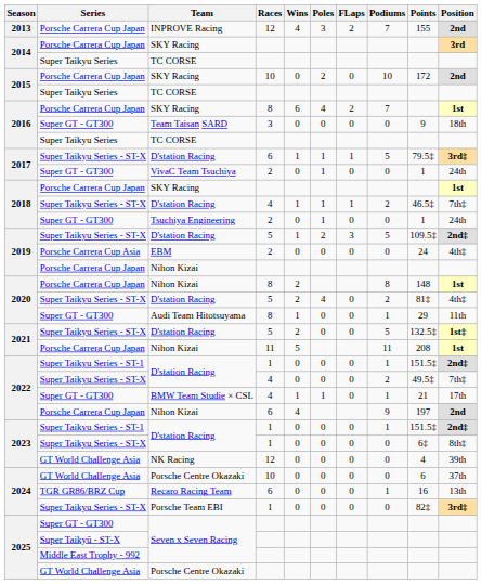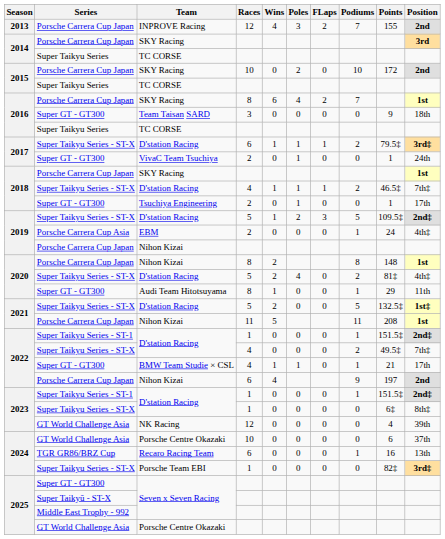 <table class="wikitable" style="font-size: 90%; text-align:center">
 <tr>
 <th>Season</th>
 <th>Series</th>
 <th>Team</th>
 <th>Races</th>
 <th>Wins</th>
 <th>Poles</th>
 <th>FLaps</th>
 <th>Podiums</th>
 <th>Points</th>
 <th>Position</th>
 </tr>
 <tr>
 <th>2013</th>
 <td align=left><a href='#'>Porsche Carrera Cup Japan</a></td>
 <td align=left>INPROVE Racing</td>
 <td>12</td>
 <td>4</td>
 <td>3</td>
 <td>2</td>
 <td>7</td>
 <td>155</td>
 <td style="background:#dfdfdf"><strong>2nd</strong></td>
 </tr>
 <tr>
 <th rowspan="2">2014</th>
 <td align=left><a href='#'>Porsche Carrera Cup Japan</a></td>
 <td align=left>SKY Racing</td>
 <td></td>
 <td></td>
 <td></td>
 <td></td>
 <td></td>
 <td></td>
 <td style="background:#ffdf9f;"><strong>3rd</strong></td>
 </tr>
 <tr>
 <td align=left>Super Taikyu Series</td>
 <td align=left>TC CORSE</td>
 <td></td>
 <td></td>
 <td></td>
 <td></td>
 <td></td>
 <td></td>
 <td></td>
 </tr>
 <tr>
 <th rowspan="2">2015</th>
 <td align=left><a href='#'>Porsche Carrera Cup Japan</a></td>
 <td align=left>SKY Racing</td>
 <td>10</td>
 <td>0</td>
 <td>2</td>
 <td>0</td>
 <td>10</td>
 <td>172</td>
 <td style="background:#dfdfdf;"><strong>2nd</strong></td>
 </tr>
 <tr>
 <td align=left>Super Taikyu Series</td>
 <td align=left>TC CORSE</td>
 <td></td>
 <td></td>
 <td></td>
 <td></td>
 <td></td>
 <td></td>
 <td></td>
 </tr>
 <tr>
 <th rowspan="3">2016</th>
 <td align=left><a href='#'>Porsche Carrera Cup Japan</a></td>
 <td align=left>SKY Racing</td>
 <td>8</td>
 <td>6</td>
 <td>4</td>
 <td>2</td>
 <td>7</td>
 <td></td>
 <td style="background:#ffffbf;"><strong>1st</strong></td>
 </tr>
 <tr>
 <td align=left><a href='#'>Super GT - GT300</a></td>
 <td align=left><a href='#'>Team Taisan</a> <a href='#'>SARD</a></td>
 <td>3</td>
 <td>0</td>
 <td>0</td>
 <td>0</td>
 <td>0</td>
 <td>9</td>
 <td>18th</td>
 </tr>
 <tr>
 <td align=left>Super Taikyu Series</td>
 <td align=left>TC CORSE</td>
 <td></td>
 <td></td>
 <td></td>
 <td></td>
 <td></td>
 <td></td>
 <td></td>
 </tr>
 <tr>
 <th rowspan="2">2017</th>
 <td align=left><a href='#'>Super Taikyu Series - ST-X</a></td>
 <td align=left><a href='#'>D'station Racing</a></td>
 <td>6</td>
 <td>1</td>
 <td>1</td>
 <td>1</td>
-<td>5</td>
+<td>2</td>
 <td>79.5‡</td>
 <td style="background:#ffdf9f;"><strong>3rd‡</strong></td>
 </tr>
 <tr>
 <td align=left><a href='#'>Super GT - GT300</a></td>
 <td align=left><a href='#'>VivaC Team Tsuchiya</a></td>
 <td>2</td>
 <td>0</td>
 <td>1</td>
 <td>0</td>
 <td>0</td>
 <td>1</td>
 <td>24th</td>
 </tr>
 <tr>
 <th rowspan="3">2018</th>
 <td align=left><a href='#'>Porsche Carrera Cup Japan</a></td>
 <td align=left>SKY Racing</td>
 <td></td>
 <td></td>
 <td></td>
 <td></td>
 <td></td>
 <td></td>
 <td style="background:#ffffbf;"><strong>1st</strong></td>
 </tr>
 <tr>
 <td align=left><a href='#'>Super Taikyu Series - ST-X</a></td>
 <td align=left><a href='#'>D'station Racing</a></td>
 <td>4</td>
 <td>1</td>
 <td>1</td>
 <td>1</td>
 <td>2</td>
 <td>46.5‡</td>
 <td>7th‡</td>
 </tr>
 <tr>
 <td align=left><a href='#'>Super GT - GT300</a></td>
 <td align=left><a href='#'>Tsuchiya Engineering</a></td>
 <td>2</td>
 <td>0</td>
 <td>1</td>
 <td>0</td>
 <td>0</td>
 <td>1</td>
-<td>24th</td>
+<td>17th</td>
 </tr>
 <tr>
 <th rowspan="3">2019</th>
 <td align=left><a href='#'>Super Taikyu Series - ST-X</a></td>
 <td align=left><a href='#'>D'station Racing</a></td>
 <td>5</td>
 <td>1</td>
 <td>2</td>
 <td>3</td>
 <td>5</td>
 <td>109.5‡</td>
 <td style="background:#dfdfdf;"><strong>2nd‡</strong></td>
 </tr>
 <tr>
 <td align=left><a href='#'>Porsche Carrera Cup Asia</a></td>
 <td align=left><a href='#'>EBM</a></td>
 <td>2</td>
 <td>0</td>
 <td>0</td>
 <td>0</td>
-<td>0</td>
+<td>1</td>
 <td>24</td>
 <td>4th‡</td>
 </tr>
 <tr>
 <td align=left><a href='#'>Porsche Carrera Cup Japan</a></td>
 <td align=left>Nihon Kizai</td>
 <td></td>
 <td></td>
 <td></td>
 <td></td>
 <td></td>
 <td></td>
 <td></td>
 </tr>
 <tr>
 <th rowspan="3">2020</th>
 <td align=left><a href='#'>Porsche Carrera Cup Japan</a></td>
 <td align=left>Nihon Kizai</td>
 <td>8</td>
 <td>2</td>
 <td></td>
 <td></td>
 <td>8</td>
 <td>148</td>
 <td style="background:#ffffbf;"><strong>1st</strong></td>
 </tr>
 <tr>
 <td align=left><a href='#'>Super Taikyu Series - ST-X</a></td>
 <td align=left><a href='#'>D'station Racing</a></td>
 <td>5</td>
 <td>2</td>
 <td>4</td>
 <td>0</td>
 <td>2</td>
 <td>81‡</td>
 <td>4th‡</td>
 </tr>
 <tr>
 <td align=left><a href='#'>Super GT - GT300</a></td>
 <td align=left>Audi Team Hitotsuyama</td>
 <td>8</td>
 <td>1</td>
 <td>0</td>
 <td>0</td>
 <td>1</td>
 <td>29</td>
 <td>11th</td>
 </tr>
 <tr>
 <th rowspan="2">2021</th>
 <td align=left><a href='#'>Super Taikyu Series - ST-X</a></td>
 <td align=left><a href='#'>D'station Racing</a></td>
 <td>5</td>
 <td>2</td>
 <td>0</td>
 <td>0</td>
 <td>5</td>
 <td>132.5‡</td>
 <td style="background:#ffffbf;"><strong>1st‡</strong></td>
 </tr>
 <tr>
 <td align=left><a href='#'>Porsche Carrera Cup Japan</a></td>
 <td align=left>Nihon Kizai</td>
 <td>11</td>
 <td>5</td>
 <td></td>
 <td></td>
 <td>11</td>
 <td>208</td>
 <td style="background:#ffffbf;"><strong>1st</strong></td>
 </tr>
 <tr>
 <th rowspan="4">2022</th>
 <td align=left><a href='#'>Super Taikyu Series - ST-1</a></td>
 <td align=left rowspan="2"><a href='#'>D'station Racing</a></td>
 <td>1</td>
 <td>0</td>
 <td>0</td>
 <td>0</td>
 <td>1</td>
 <td>151.5‡</td>
 <td style="background:#dfdfdf;"><strong>2nd‡</strong></td>
 </tr>
 <tr>
 <td align=left><a href='#'>Super Taikyu Series - ST-X</a></td>
 <td>4</td>
 <td>0</td>
 <td>0</td>
 <td>0</td>
 <td>2</td>
 <td>49.5‡</td>
 <td>7th‡</td>
 </tr>
 <tr>
 <td align=left><a href='#'>Super GT - GT300</a></td>
 <td align=left><a href='#'>BMW Team Studie</a> × CSL</td>
 <td>4</td>
 <td>1</td>
 <td>1</td>
 <td>0</td>
 <td>1</td>
 <td>21</td>
 <td>17th</td>
 </tr>
 <tr>
 <td align=left><a href='#'>Porsche Carrera Cup Japan</a></td>
 <td align=left>Nihon Kizai</td>
 <td>6</td>
 <td>4</td>
 <td></td>
 <td></td>
 <td>9</td>
 <td>197</td>
 <td style="background:#dfdfdf;"><strong>2nd</strong></td>
 </tr>
 <tr>
 <th rowspan="3">2023</th>
 <td align=left><a href='#'>Super Taikyu Series - ST-1</a></td>
 <td align=left  rowspan="2"><a href='#'>D'station Racing</a></td>
 <td>1</td>
 <td>0</td>
 <td>0</td>
 <td>0</td>
 <td>1</td>
 <td>151.5‡</td>
 <td style="background:#dfdfdf;"><strong>2nd‡</strong></td>
 </tr>
 <tr>
 <td align=left><a href='#'>Super Taikyu Series - ST-X</a></td>
 <td>1</td>
 <td>0</td>
 <td>0</td>
 <td>0</td>
 <td>0</td>
 <td>6‡</td>
 <td>8th‡</td>
 </tr>
 <tr>
 <td align=left><a href='#'>GT World Challenge Asia</a></td>
 <td align=left>NK Racing</td>
 <td>12</td>
 <td>0</td>
 <td>0</td>
 <td>0</td>
 <td>0</td>
 <td>4</td>
 <td>39th</td>
 </tr>
 <tr>
 <th rowspan="3">2024</th>
 <td align=left><a href='#'>GT World Challenge Asia</a></td>
 <td align=left>Porsche Centre Okazaki</td>
 <td>10</td>
 <td>0</td>
 <td>0</td>
 <td>0</td>
 <td>0</td>
 <td>6</td>
 <td>37th</td>
 </tr>
 <tr>
 <td align=left><a href='#'>TGR GR86/BRZ Cup</a></td>
 <td align=left><a href='#'>Recaro Racing Team</a></td>
 <td>6</td>
 <td>0</td>
 <td>0</td>
 <td>0</td>
 <td>1</td>
 <td>16</td>
 <td>13th</td>
 </tr>
 <tr>
 <td align=left><a href='#'>Super Taikyu Series - ST-X</a></td>
 <td align=left>Porsche Team EBI</td>
 <td>1</td>
 <td>0</td>
 <td>0</td>
 <td>0</td>
 <td>0</td>
 <td>82‡</td>
 <td style="background:#ffdf9f;"><strong>3rd‡</strong></td>
 </tr>
 <tr>
 <th rowspan="4">2025</th>
 <td align=left><a href='#'>Super GT - GT300</a></td>
 <td align=left rowspan="3"><a href='#'>Seven x Seven Racing</a></td>
 <td></td>
 <td></td>
 <td></td>
 <td></td>
 <td></td>
 <td></td>
 <td></td>
 </tr>
 <tr>
 <td align=left><a href='#'>Super Taikyū - ST-X</a></td>
 <td></td>
 <td></td>
 <td></td>
 <td></td>
 <td></td>
 <td></td>
 <td></td>
 </tr>
 <tr>
 <td align=left><a href='#'>Middle East Trophy - 992</a></td>
 <td></td>
 <td></td>
 <td></td>
 <td></td>
 <td></td>
 <td></td>
 <td></td>
 </tr>
 <tr>
 <td align=left><a href='#'>GT World Challenge Asia</a></td>
 <td align=left>Porsche Centre Okazaki</td>
 <td></td>
 <td></td>
 <td></td>
 <td></td>
 <td></td>
 <td></td>
 <td></td>
 </tr>
 </table>
